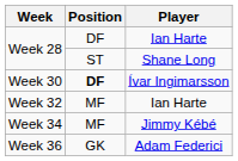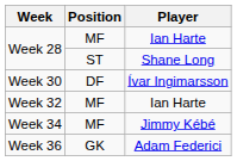 <table class="wikitable" style="text-align:center; border:1px #aaa solid; font-size:95%;">
 <tr>
 <th>Week</th>
 <th>Position</th>
 <th>Player</th>
 </tr>
 <tr>
 <td style="text-align:center;" rowspan=2>Week 28</td>
-<td>DF</td>
+<td>MF</td>
 <td> <a href='#'>Ian Harte</a></td>
 </tr>
 <tr>
 <td>ST</td>
 <td> <a href='#'>Shane Long</a></td>
 </tr>
 <tr>
 <td>Week 30</td>
-<td><strong>DF</strong></td>
+<td>DF</td>
 <td> <a href='#'>Ívar Ingimarsson</a></td>
 </tr>
 <tr>
 <td>Week 32</td>
 <td>MF</td>
 <td> Ian Harte</td>
 </tr>
 <tr>
 <td>Week 34</td>
 <td>MF</td>
 <td> <a href='#'>Jimmy Kébé</a></td>
 </tr>
 <tr>
 <td>Week 36</td>
 <td>GK</td>
 <td> <a href='#'>Adam Federici</a></td>
 </tr>
 </table>
